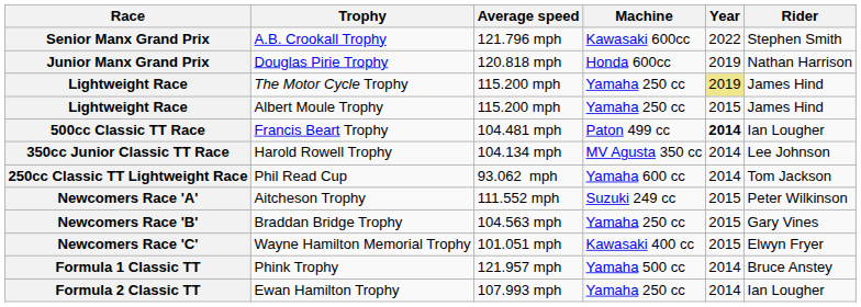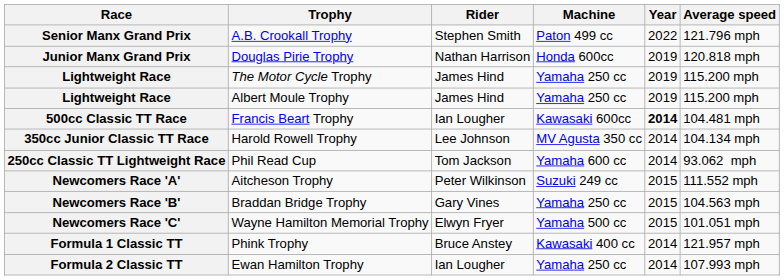 <table class="wikitable" border="1">
 <tr>
 <th>Race</th>
 <th>Trophy</th>
-<th>Average speed</th>
+<th>Rider</th>
 <th>Machine</th>
 <th>Year</th>
-<th>Rider</th>
+<th>Average speed</th>
 </tr>
 <tr style=>
 <th>Senior Manx Grand Prix</th>
 <td><a href='#'>A.B. Crookall Trophy</a></td>
+<td>Stephen Smith</td>
+<td><a href='#'>Paton</a> 499 cc</td>
+<td>2022</td>
 <td>121.796 mph</td>
-<td><a href='#'>Kawasaki</a> 600cc</td>
-<td>2022</td>
-<td>Stephen Smith</td>
 </tr>
 <tr>
 <th>Junior Manx Grand Prix</th>
 <td><a href='#'>Douglas Pirie Trophy</a></td>
-<td>120.818 mph</td>
+<td>Nathan Harrison</td>
 <td><a href='#'>Honda</a> 600cc</td>
 <td>2019</td>
-<td>Nathan Harrison</td>
+<td>120.818 mph</td>
 </tr>
 <tr>
 <th>Lightweight Race</th>
 <td><em>The Motor Cycle</em> Trophy</td>
+<td>James Hind</td>
+<td><a href='#'>Yamaha</a> 250 cc</td>
+<td>2019</td>
 <td>115.200 mph</td>
-<td><a href='#'>Yamaha</a> 250 cc</td>
-<td style="background: khaki;">2019</td>
-<td>James Hind</td>
 </tr>
 <tr>
 <th>Lightweight Race</th>
 <td>Albert Moule Trophy</td>
+<td>James Hind</td>
+<td><a href='#'>Yamaha</a> 250 cc</td>
+<td>2019</td>
 <td>115.200 mph</td>
-<td><a href='#'>Yamaha</a> 250 cc</td>
-<td>2015</td>
-<td>James Hind</td>
 </tr>
 <tr>
 <th>500cc Classic TT Race</th>
 <td><a href='#'>Francis Beart</a> Trophy</td>
+<td>Ian Lougher</td>
+<td><a href='#'>Kawasaki</a> 600cc</td>
+<td><strong>2014</strong></td>
 <td>104.481 mph</td>
-<td><a href='#'>Paton</a> 499 cc</td>
-<td><strong>2014</strong></td>
-<td>Ian Lougher</td>
 </tr>
 <tr>
 <th>350cc Junior Classic TT Race</th>
 <td>Harold Rowell Trophy</td>
-<td>104.134 mph</td>
+<td>Lee Johnson</td>
 <td><a href='#'>MV Agusta</a> 350 cc</td>
 <td>2014</td>
-<td>Lee Johnson</td>
+<td>104.134 mph</td>
 </tr>
 <tr>
 <th>250cc Classic TT Lightweight Race</th>
 <td>Phil Read Cup</td>
-<td>93.062  mph</td>
+<td>Tom Jackson</td>
 <td><a href='#'>Yamaha</a> 600 cc</td>
 <td>2014</td>
-<td>Tom Jackson</td>
+<td>93.062  mph</td>
 </tr>
 <tr>
 <th>Newcomers Race 'A'</th>
 <td>Aitcheson Trophy</td>
-<td>111.552 mph</td>
+<td>Peter Wilkinson</td>
 <td><a href='#'>Suzuki</a> 249 cc</td>
 <td>2015</td>
-<td>Peter Wilkinson</td>
+<td>111.552 mph</td>
 </tr>
 <tr>
 <th>Newcomers Race 'B'</th>
 <td>Braddan Bridge Trophy</td>
-<td>104.563 mph</td>
+<td>Gary Vines</td>
 <td><a href='#'>Yamaha</a> 250 cc</td>
 <td>2015</td>
-<td>Gary Vines</td>
+<td>104.563 mph</td>
 </tr>
 <tr>
 <th>Newcomers Race 'C'</th>
 <td>Wayne Hamilton Memorial Trophy</td>
+<td>Elwyn Fryer</td>
+<td><a href='#'>Yamaha</a> 500 cc</td>
+<td>2015</td>
 <td>101.051 mph</td>
-<td><a href='#'>Kawasaki</a> 400 cc</td>
-<td>2015</td>
-<td>Elwyn Fryer</td>
 </tr>
 <tr>
 <th>Formula 1 Classic TT</th>
 <td>Phink Trophy</td>
+<td>Bruce Anstey</td>
+<td><a href='#'>Kawasaki</a> 400 cc</td>
+<td>2014</td>
 <td>121.957 mph</td>
-<td><a href='#'>Yamaha</a> 500 cc</td>
-<td>2014</td>
-<td>Bruce Anstey</td>
 </tr>
 <tr>
 <th>Formula 2 Classic TT</th>
 <td>Ewan Hamilton Trophy</td>
-<td>107.993 mph</td>
+<td>Ian Lougher</td>
 <td><a href='#'>Yamaha</a> 250 cc</td>
 <td>2014</td>
-<td>Ian Lougher</td>
+<td>107.993 mph</td>
 </tr>
 </table>
